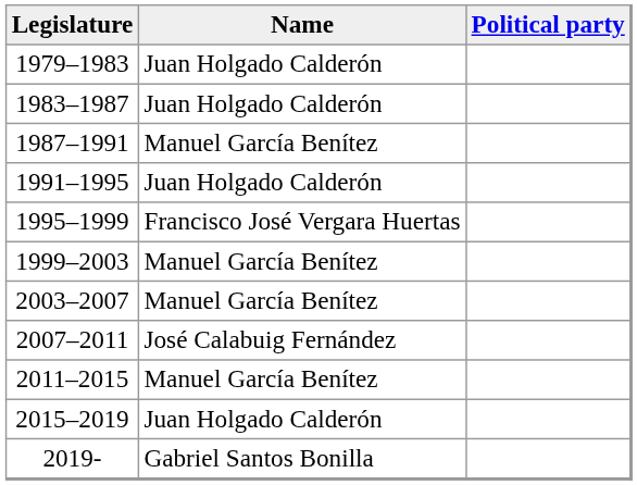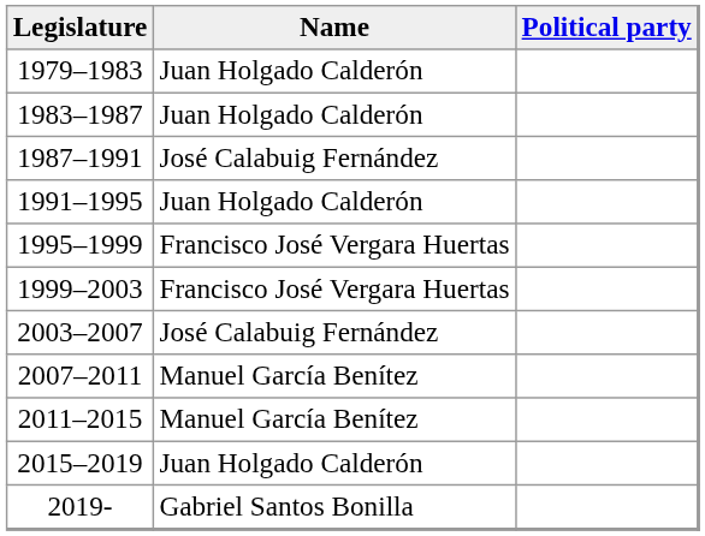 <table align="center" rules="all" cellspacing="0" cellpadding="3" style="border: 1px solid #999; border-right: 2px solid #999; border-bottom:2px solid #999">
 <tr>
 <th style="background:#efefef;">Legislature</th>
 <th style="background:#efefef;">Name</th>
 <th style="background:#efefef;"><a href='#'>Political party</a></th>
 </tr>
 <tr>
 <td align="center">1979–1983</td>
 <td>Juan Holgado Calderón</td>
 <td></td>
 </tr>
 <tr>
 <td align="center">1983–1987</td>
 <td>Juan Holgado Calderón</td>
 <td></td>
 </tr>
 <tr>
 <td align="center">1987–1991</td>
-<td>Manuel García Benítez</td>
+<td>José Calabuig Fernández</td>
 <td></td>
 </tr>
 <tr>
 <td align="center">1991–1995</td>
 <td>Juan Holgado Calderón</td>
 <td></td>
 </tr>
 <tr>
 <td align="center">1995–1999</td>
 <td>Francisco José Vergara Huertas</td>
 <td></td>
 </tr>
 <tr>
 <td align="center">1999–2003</td>
-<td>Manuel García Benítez</td>
+<td>Francisco José Vergara Huertas</td>
 <td></td>
 </tr>
 <tr>
 <td align="center">2003–2007</td>
-<td>Manuel García Benítez</td>
+<td>José Calabuig Fernández</td>
 <td></td>
 </tr>
 <tr>
 <td align="center">2007–2011</td>
-<td>José Calabuig Fernández</td>
+<td>Manuel García Benítez</td>
 <td></td>
 </tr>
 <tr>
 <td align="center">2011–2015</td>
 <td>Manuel García Benítez</td>
 <td></td>
 </tr>
 <tr>
 <td align="center">2015–2019</td>
 <td>Juan Holgado Calderón</td>
 <td></td>
 </tr>
 <tr>
 <td align="center">2019-</td>
 <td>Gabriel Santos Bonilla</td>
 <td></td>
 </tr>
 </table>
